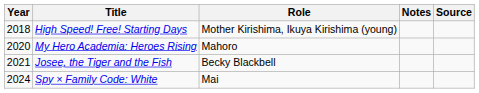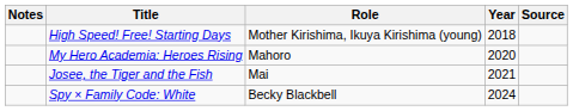 <table class="wikitable sortable plainrowheaders">
 <tr>
-<th>Year</th>
+<th class="unsortable">Notes</th>
 <th>Title</th>
 <th>Role</th>
-<th class="unsortable">Notes</th>
+<th>Year</th>
 <th class="unsortable">Source</th>
 </tr>
 <tr>
-<td>2018</td>
+<td></td>
 <td><em><a href='#'>High Speed! Free! Starting Days</a></em></td>
 <td>Mother Kirishima, Ikuya Kirishima (young)</td>
-<td></td>
+<td>2018</td>
 <td></td>
 </tr>
 <tr>
-<td>2020</td>
+<td></td>
 <td><em><a href='#'>My Hero Academia: Heroes Rising</a></em></td>
 <td>Mahoro</td>
-<td></td>
+<td>2020</td>
 <td></td>
 </tr>
 <tr>
+<td></td>
+<td><em><a href='#'>Josee, the Tiger and the Fish</a></em></td>
+<td>Mai</td>
 <td>2021</td>
-<td><em><a href='#'>Josee, the Tiger and the Fish</a></em></td>
-<td>Becky Blackbell</td>
-<td></td>
 <td></td>
 </tr>
 <tr>
+<td></td>
+<td><em><a href='#'>Spy × Family Code: White</a></em></td>
+<td>Becky Blackbell</td>
 <td>2024</td>
-<td><em><a href='#'>Spy × Family Code: White</a></em></td>
-<td>Mai</td>
-<td></td>
 <td></td>
 </tr>
 </table>
